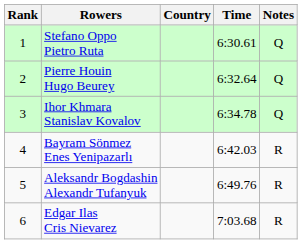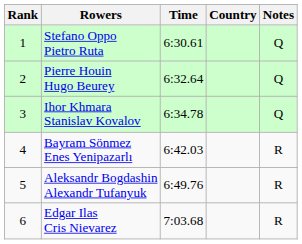 <table class="wikitable" style="text-align:center">
 <tr>
 <th>Rank</th>
 <th>Rowers</th>
+<th>Time</th>
 <th>Country</th>
-<th>Time</th>
 <th>Notes</th>
 </tr>
 <tr bgcolor=ccffcc>
 <td>1</td>
 <td align="left"><a href='#'>Stefano Oppo</a><br><a href='#'>Pietro Ruta</a></td>
+<td>6:30.61</td>
 <td align="left"></td>
-<td>6:30.61</td>
 <td>Q</td>
 </tr>
 <tr bgcolor=ccffcc>
 <td>2</td>
 <td align="left"><a href='#'>Pierre Houin</a><br><a href='#'>Hugo Beurey</a></td>
+<td>6:32.64</td>
 <td align="left"></td>
-<td>6:32.64</td>
 <td>Q</td>
 </tr>
 <tr bgcolor=ccffcc>
 <td>3</td>
 <td align="left"><a href='#'>Ihor Khmara</a><br><a href='#'>Stanislav Kovalov</a></td>
+<td>6:34.78</td>
 <td align="left"></td>
-<td>6:34.78</td>
 <td>Q</td>
 </tr>
 <tr>
 <td>4</td>
 <td align="left"><a href='#'>Bayram Sönmez</a><br><a href='#'>Enes Yenipazarlı</a></td>
+<td>6:42.03</td>
 <td align="left"></td>
-<td>6:42.03</td>
 <td>R</td>
 </tr>
 <tr>
 <td>5</td>
 <td align="left"><a href='#'>Aleksandr Bogdashin</a><br><a href='#'>Alexandr Tufanyuk</a></td>
+<td>6:49.76</td>
 <td align="left"></td>
-<td>6:49.76</td>
 <td>R</td>
 </tr>
 <tr>
 <td>6</td>
 <td align="left"><a href='#'>Edgar Ilas</a><br><a href='#'>Cris Nievarez</a></td>
+<td>7:03.68</td>
 <td align="left"></td>
-<td>7:03.68</td>
 <td>R</td>
 </tr>
 </table>
